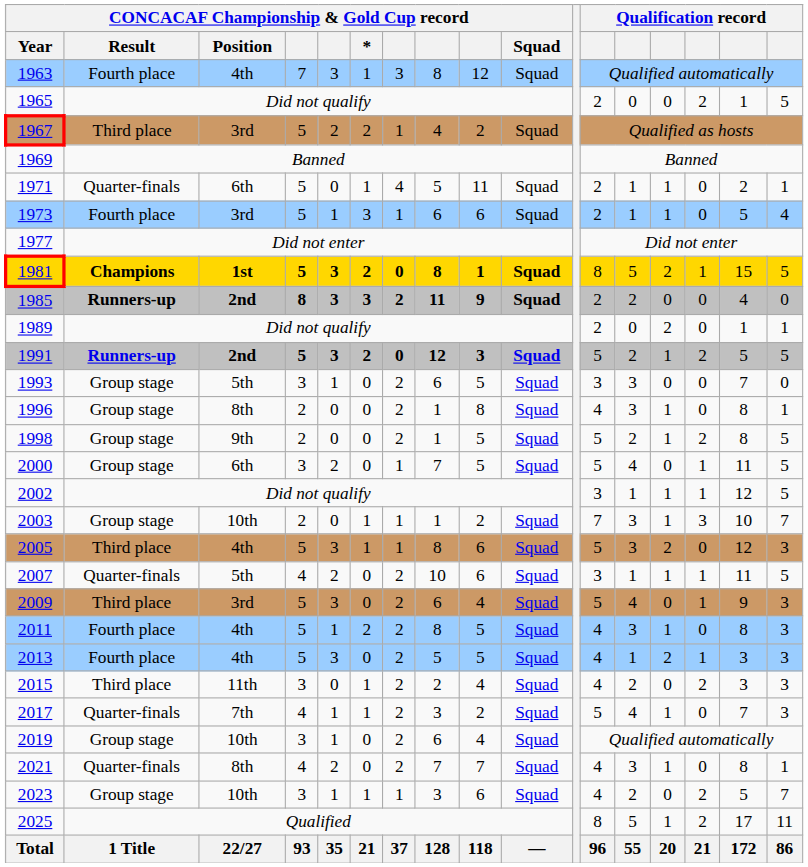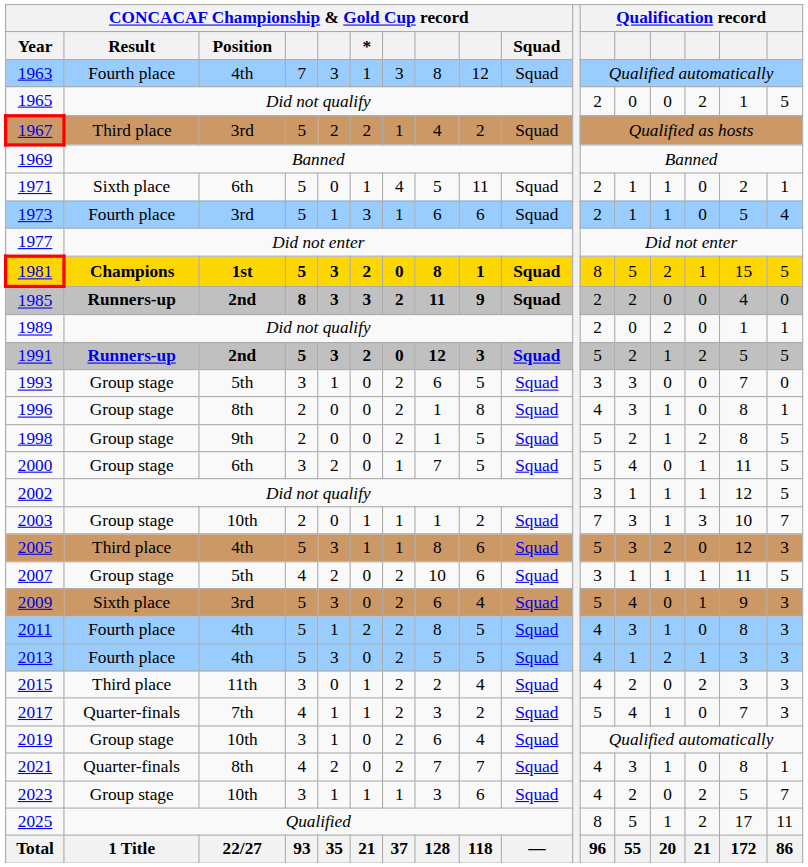 <table class="wikitable" style="text-align: center;">
 <tr>
 <th colspan=10><a href='#'>CONCACAF Championship</a> & <a href='#'>Gold Cup</a> record</th>
 <th width=1% rowspan="31"></th>
 <th colspan=6><a href='#'>Qualification</a> record</th>
 </tr>
 <tr>
 <th>Year</th>
 <th>Result</th>
 <th>Position</th>
 <th></th>
 <th></th>
 <th>*</th>
 <th></th>
 <th></th>
 <th></th>
 <th>Squad</th>
 <th></th>
 <th></th>
 <th></th>
 <th></th>
 <th></th>
 <th></th>
 </tr>
 <tr style="background:#9acdff;">
 <td> <a href='#'>1963</a></td>
 <td>Fourth place</td>
 <td>4th</td>
 <td>7</td>
 <td>3</td>
 <td>1</td>
 <td>3</td>
 <td>8</td>
 <td>12</td>
 <td>Squad</td>
 <td colspan=6><em>Qualified automatically</em></td>
 </tr>
 <tr>
 <td> <a href='#'>1965</a></td>
 <td colspan=9><em>Did not qualify</em></td>
 <td>2</td>
 <td>0</td>
 <td>0</td>
 <td>2</td>
 <td>1</td>
 <td>5</td>
 </tr>
 <tr style="background:#c96;">
 <td style="border: 3px solid red"> <a href='#'>1967</a></td>
 <td>Third place</td>
 <td>3rd</td>
 <td>5</td>
 <td>2</td>
 <td>2</td>
 <td>1</td>
 <td>4</td>
 <td>2</td>
 <td>Squad</td>
 <td colspan=6><em>Qualified as hosts</em></td>
 </tr>
 <tr>
 <td> <a href='#'>1969</a></td>
 <td colspan=9><em>Banned</em></td>
 <td colspan=6><em>Banned</em></td>
 </tr>
 <tr>
 <td> <a href='#'>1971</a></td>
-<td>Quarter-finals</td>
+<td>Sixth place</td>
 <td>6th</td>
 <td>5</td>
 <td>0</td>
 <td>1</td>
 <td>4</td>
 <td>5</td>
 <td>11</td>
 <td>Squad</td>
 <td>2</td>
 <td>1</td>
 <td>1</td>
 <td>0</td>
 <td>2</td>
 <td>1</td>
 </tr>
 <tr style="background:#9acdff;">
 <td> <a href='#'>1973</a></td>
 <td>Fourth place</td>
 <td>3rd</td>
 <td>5</td>
 <td>1</td>
 <td>3</td>
 <td>1</td>
 <td>6</td>
 <td>6</td>
 <td>Squad</td>
 <td>2</td>
 <td>1</td>
 <td>1</td>
 <td>0</td>
 <td>5</td>
 <td>4</td>
 </tr>
 <tr>
 <td> <a href='#'>1977</a></td>
 <td colspan=9><em>Did not enter</em></td>
 <td colspan=6><em>Did not enter</em></td>
 </tr>
 <tr style="background:gold;">
 <td style="border: 3px solid red"> <a href='#'>1981</a></td>
 <td><strong>Champions</strong></td>
 <td><strong>1st</strong></td>
 <td><strong>5</strong></td>
 <td><strong>3</strong></td>
 <td><strong>2</strong></td>
 <td><strong>0</strong></td>
 <td><strong>8</strong></td>
 <td><strong>1</strong></td>
 <td><strong>Squad</strong></td>
 <td>8</td>
 <td>5</td>
 <td>2</td>
 <td>1</td>
 <td>15</td>
 <td>5</td>
 </tr>
 <tr style="background:silver;">
 <td><a href='#'>1985</a></td>
 <td><strong>Runners-up</strong></td>
 <td><strong>2nd</strong></td>
 <td><strong>8</strong></td>
 <td><strong>3</strong></td>
 <td><strong>3</strong></td>
 <td><strong>2</strong></td>
 <td><strong>11</strong></td>
 <td><strong>9</strong></td>
 <td><strong>Squad</strong></td>
 <td>2</td>
 <td>2</td>
 <td>0</td>
 <td>0</td>
 <td>4</td>
 <td>0</td>
 </tr>
 <tr>
 <td><a href='#'>1989</a></td>
 <td colspan=9><em>Did not qualify</em></td>
 <td>2</td>
 <td>0</td>
 <td>2</td>
 <td>0</td>
 <td>1</td>
 <td>1</td>
 </tr>
 <tr style="background:silver;">
 <td> <a href='#'>1991</a></td>
 <td><strong><a href='#'>Runners-up</a></strong></td>
 <td><strong>2nd</strong></td>
 <td><strong>5</strong></td>
 <td><strong>3</strong></td>
 <td><strong>2</strong></td>
 <td><strong>0</strong></td>
 <td><strong>12</strong></td>
 <td><strong>3</strong></td>
 <td><strong><a href='#'>Squad</a></strong></td>
 <td>5</td>
 <td>2</td>
 <td>1</td>
 <td>2</td>
 <td>5</td>
 <td>5</td>
 </tr>
 <tr>
 <td> <a href='#'>1993</a></td>
 <td>Group stage</td>
 <td>5th</td>
 <td>3</td>
 <td>1</td>
 <td>0</td>
 <td>2</td>
 <td>6</td>
 <td>5</td>
 <td><a href='#'>Squad</a></td>
 <td>3</td>
 <td>3</td>
 <td>0</td>
 <td>0</td>
 <td>7</td>
 <td>0</td>
 </tr>
 <tr>
 <td> <a href='#'>1996</a></td>
 <td>Group stage</td>
 <td>8th</td>
 <td>2</td>
 <td>0</td>
 <td>0</td>
 <td>2</td>
 <td>1</td>
 <td>8</td>
 <td><a href='#'>Squad</a></td>
 <td>4</td>
 <td>3</td>
 <td>1</td>
 <td>0</td>
 <td>8</td>
 <td>1</td>
 </tr>
 <tr>
 <td> <a href='#'>1998</a></td>
 <td>Group stage</td>
 <td>9th</td>
 <td>2</td>
 <td>0</td>
 <td>0</td>
 <td>2</td>
 <td>1</td>
 <td>5</td>
 <td><a href='#'>Squad</a></td>
 <td>5</td>
 <td>2</td>
 <td>1</td>
 <td>2</td>
 <td>8</td>
 <td>5</td>
 </tr>
 <tr>
 <td> <a href='#'>2000</a></td>
 <td>Group stage</td>
 <td>6th</td>
 <td>3</td>
 <td>2</td>
 <td>0</td>
 <td>1</td>
 <td>7</td>
 <td>5</td>
 <td><a href='#'>Squad</a></td>
 <td>5</td>
 <td>4</td>
 <td>0</td>
 <td>1</td>
 <td>11</td>
 <td>5</td>
 </tr>
 <tr>
 <td> <a href='#'>2002</a></td>
 <td colspan=9><em>Did not qualify</em></td>
 <td>3</td>
 <td>1</td>
 <td>1</td>
 <td>1</td>
 <td>12</td>
 <td>5</td>
 </tr>
 <tr>
 <td>  <a href='#'>2003</a></td>
 <td>Group stage</td>
 <td>10th</td>
 <td>2</td>
 <td>0</td>
 <td>1</td>
 <td>1</td>
 <td>1</td>
 <td>2</td>
 <td><a href='#'>Squad</a></td>
 <td>7</td>
 <td>3</td>
 <td>1</td>
 <td>3</td>
 <td>10</td>
 <td>7</td>
 </tr>
 <tr style="background:#c96;">
 <td> <a href='#'>2005</a></td>
 <td>Third place</td>
 <td>4th</td>
 <td>5</td>
 <td>3</td>
 <td>1</td>
 <td>1</td>
 <td>8</td>
 <td>6</td>
 <td><a href='#'>Squad</a></td>
 <td>5</td>
 <td>3</td>
 <td>2</td>
 <td>0</td>
 <td>12</td>
 <td>3</td>
 </tr>
 <tr>
 <td> <a href='#'>2007</a></td>
-<td>Quarter-finals</td>
+<td>Group stage</td>
 <td>5th</td>
 <td>4</td>
 <td>2</td>
 <td>0</td>
 <td>2</td>
 <td>10</td>
 <td>6</td>
 <td><a href='#'>Squad</a></td>
 <td>3</td>
 <td>1</td>
 <td>1</td>
 <td>1</td>
 <td>11</td>
 <td>5</td>
 </tr>
 <tr style="background:#c96;">
 <td> <a href='#'>2009</a></td>
-<td>Third place</td>
+<td>Sixth place</td>
 <td>3rd</td>
 <td>5</td>
 <td>3</td>
 <td>0</td>
 <td>2</td>
 <td>6</td>
 <td>4</td>
 <td><a href='#'>Squad</a></td>
 <td>5</td>
 <td>4</td>
 <td>0</td>
 <td>1</td>
 <td>9</td>
 <td>3</td>
 </tr>
 <tr style="background:#9acdff;">
 <td> <a href='#'>2011</a></td>
 <td>Fourth place</td>
 <td>4th</td>
 <td>5</td>
 <td>1</td>
 <td>2</td>
 <td>2</td>
 <td>8</td>
 <td>5</td>
 <td><a href='#'>Squad</a></td>
 <td>4</td>
 <td>3</td>
 <td>1</td>
 <td>0</td>
 <td>8</td>
 <td>3</td>
 </tr>
 <tr style="background:#9acdff;">
 <td> <a href='#'>2013</a></td>
 <td>Fourth place</td>
 <td>4th</td>
 <td>5</td>
 <td>3</td>
 <td>0</td>
 <td>2</td>
 <td>5</td>
 <td>5</td>
 <td><a href='#'>Squad</a></td>
 <td>4</td>
 <td>1</td>
 <td>2</td>
 <td>1</td>
 <td>3</td>
 <td>3</td>
 </tr>
 <tr>
 <td>  <a href='#'>2015</a></td>
 <td>Third place</td>
 <td>11th</td>
 <td>3</td>
 <td>0</td>
 <td>1</td>
 <td>2</td>
 <td>2</td>
 <td>4</td>
 <td><a href='#'>Squad</a></td>
 <td>4</td>
 <td>2</td>
 <td>0</td>
 <td>2</td>
 <td>3</td>
 <td>3</td>
 </tr>
 <tr>
 <td> <a href='#'>2017</a></td>
 <td>Quarter-finals</td>
 <td>7th</td>
 <td>4</td>
 <td>1</td>
 <td>1</td>
 <td>2</td>
 <td>3</td>
 <td>2</td>
 <td><a href='#'>Squad</a></td>
 <td>5</td>
 <td>4</td>
 <td>1</td>
 <td>0</td>
 <td>7</td>
 <td>3</td>
 </tr>
 <tr>
 <td>   <a href='#'>2019</a></td>
 <td>Group stage</td>
 <td>10th</td>
 <td>3</td>
 <td>1</td>
 <td>0</td>
 <td>2</td>
 <td>6</td>
 <td>4</td>
 <td><a href='#'>Squad</a></td>
 <td colspan=6><em>Qualified automatically</em></td>
 </tr>
 <tr>
 <td> <a href='#'>2021</a></td>
 <td>Quarter-finals</td>
 <td>8th</td>
 <td>4</td>
 <td>2</td>
 <td>0</td>
 <td>2</td>
 <td>7</td>
 <td>7</td>
 <td><a href='#'>Squad</a></td>
 <td>4</td>
 <td>3</td>
 <td>1</td>
 <td>0</td>
 <td>8</td>
 <td>1</td>
 </tr>
 <tr>
 <td>  <a href='#'>2023</a></td>
 <td>Group stage</td>
 <td>10th</td>
 <td>3</td>
 <td>1</td>
 <td>1</td>
 <td>1</td>
 <td>3</td>
 <td>6</td>
 <td><a href='#'>Squad</a></td>
 <td>4</td>
 <td>2</td>
 <td>0</td>
 <td>2</td>
 <td>5</td>
 <td>7</td>
 </tr>
 <tr>
 <td>  <a href='#'>2025</a></td>
 <td colspan=9><em>Qualified</em></td>
 <td>8</td>
 <td>5</td>
 <td>1</td>
 <td>2</td>
 <td>17</td>
 <td>11</td>
 </tr>
 <tr>
 <th>Total</th>
 <th>1 Title</th>
 <th>22/27</th>
 <th>93</th>
 <th>35</th>
 <th>21</th>
 <th>37</th>
 <th>128</th>
 <th>118</th>
 <th>—</th>
 <th>96</th>
 <th>55</th>
 <th>20</th>
 <th>21</th>
 <th>172</th>
 <th>86</th>
 </tr>
 </table>
